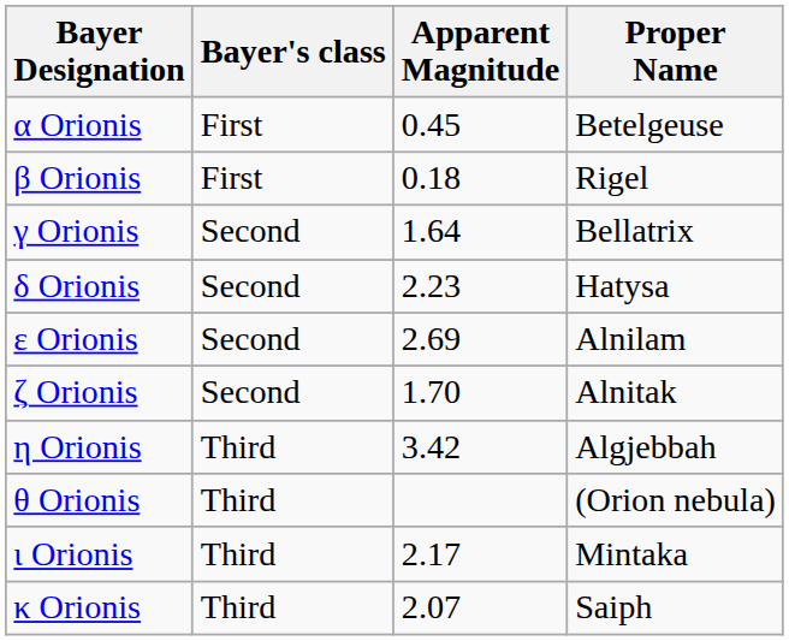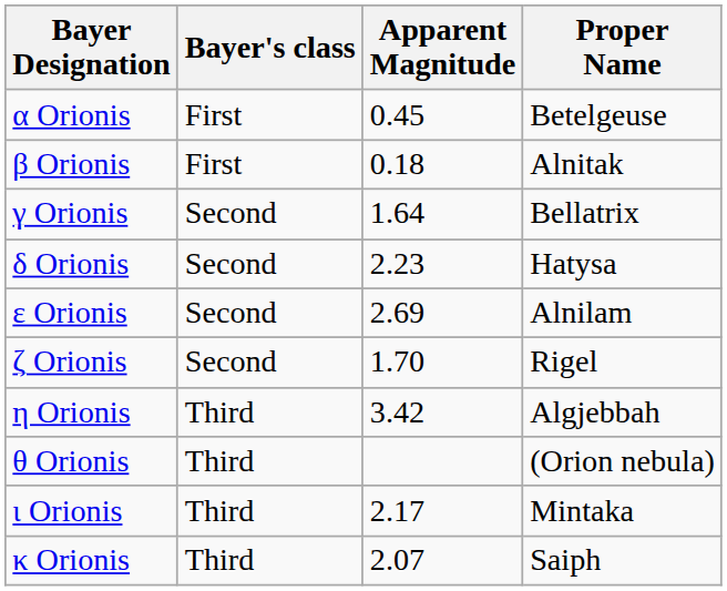 <table class="wikitable">
 <tr>
 <th>Bayer<br>Designation</th>
 <th>Bayer's class</th>
 <th>Apparent<br>Magnitude</th>
 <th>Proper<br>Name</th>
 </tr>
 <tr>
 <td><a href='#'>α Orionis</a></td>
 <td>First</td>
 <td>0.45</td>
 <td>Betelgeuse</td>
 </tr>
 <tr>
 <td><a href='#'>β Orionis</a></td>
 <td>First</td>
 <td>0.18</td>
-<td>Rigel</td>
+<td>Alnitak</td>
 </tr>
 <tr>
 <td><a href='#'>γ Orionis</a></td>
 <td>Second</td>
 <td>1.64</td>
 <td>Bellatrix</td>
 </tr>
 <tr>
 <td><a href='#'>δ Orionis</a></td>
 <td>Second</td>
 <td>2.23</td>
 <td>Hatysa</td>
 </tr>
 <tr>
 <td><a href='#'>ε Orionis</a></td>
 <td>Second</td>
 <td>2.69</td>
 <td>Alnilam</td>
 </tr>
 <tr>
 <td><a href='#'>ζ Orionis</a></td>
 <td>Second</td>
 <td>1.70</td>
-<td>Alnitak</td>
+<td>Rigel</td>
 </tr>
 <tr>
 <td><a href='#'>η Orionis</a></td>
 <td>Third</td>
 <td>3.42</td>
 <td>Algjebbah</td>
 </tr>
 <tr>
 <td><a href='#'>θ Orionis</a></td>
 <td>Third</td>
 <td></td>
 <td>(Orion nebula)</td>
 </tr>
 <tr>
 <td><a href='#'>ι Orionis</a></td>
 <td>Third</td>
 <td>2.17</td>
 <td>Mintaka</td>
 </tr>
 <tr>
 <td><a href='#'>κ Orionis</a></td>
 <td>Third</td>
 <td>2.07</td>
 <td>Saiph</td>
 </tr>
 </table>
